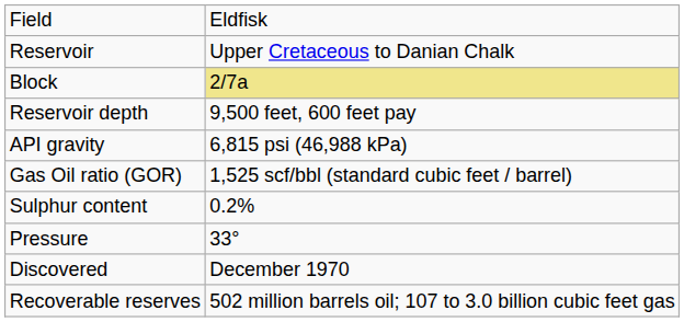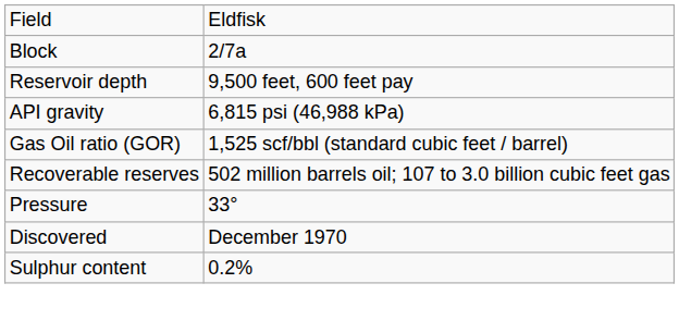 <table class="wikitable">
 <tr>
 <td>Field</td>
 <td>Eldfisk</td>
 </tr>
 <tr>
-<td>Reservoir</td>
-<td>Upper <a href='#'>Cretaceous</a> to Danian Chalk</td>
-</tr>
-<tr>
 <td>Block</td>
-<td style="background: khaki;">2/7a</td>
+<td>2/7a</td>
 </tr>
 <tr>
 <td>Reservoir depth</td>
 <td>9,500 feet, 600 feet pay</td>
 </tr>
 <tr>
 <td>API gravity</td>
 <td>6,815 psi (46,988 kPa)</td>
 </tr>
 <tr>
 <td>Gas Oil ratio (GOR)</td>
 <td>1,525 scf/bbl (standard cubic feet  / barrel)</td>
 </tr>
 <tr>
-<td>Sulphur content</td>
-<td>0.2%</td>
+<td>Recoverable reserves</td>
+<td>502 million barrels oil; 107 to 3.0 billion cubic feet gas</td>
 </tr>
 <tr>
 <td>Pressure</td>
 <td>33°</td>
 </tr>
 <tr>
 <td>Discovered</td>
 <td>December 1970</td>
 </tr>
 <tr>
-<td>Recoverable reserves</td>
-<td>502 million barrels oil; 107 to 3.0 billion cubic feet gas</td>
+<td>Sulphur content</td>
+<td>0.2%</td>
 </tr>
 </table>
